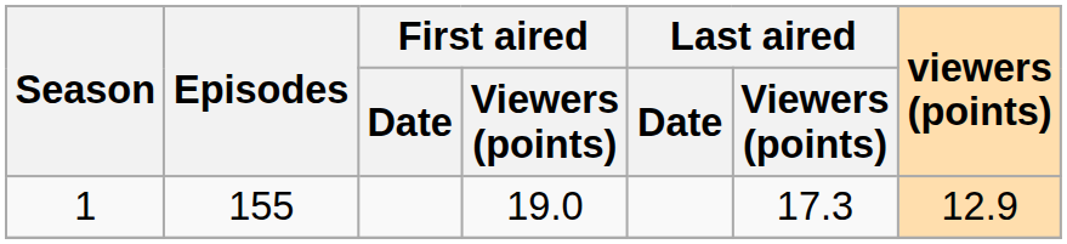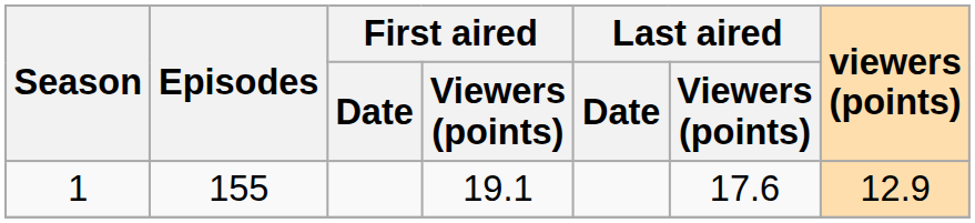 <table class="wikitable" style="text-align: center">
 <tr>
 <th scope="col" rowspan="2">Season</th>
 <th scope="col" rowspan="2" colspan="1">Episodes</th>
 <th scope="col" colspan="2">First aired</th>
 <th scope="col" colspan="2">Last aired</th>
 <th style="background:#ffdead;" rowspan="2"> viewers <br> (points)</th>
 </tr>
 <tr>
 <th scope="col">Date</th>
 <th scope="col">Viewers<br>(points)</th>
 <th scope="col">Date</th>
 <th scope="col">Viewers<br>(points)</th>
 </tr>
 <tr>
 <td>1</td>
 <td>155</td>
 <td></td>
-<td>19.0</td>
+<td>19.1</td>
 <td></td>
-<td>17.3</td>
+<td>17.6</td>
 <td style="background:#ffdead;">12.9</td>
 </tr>
 <tr>
 </tr>
 </table>
